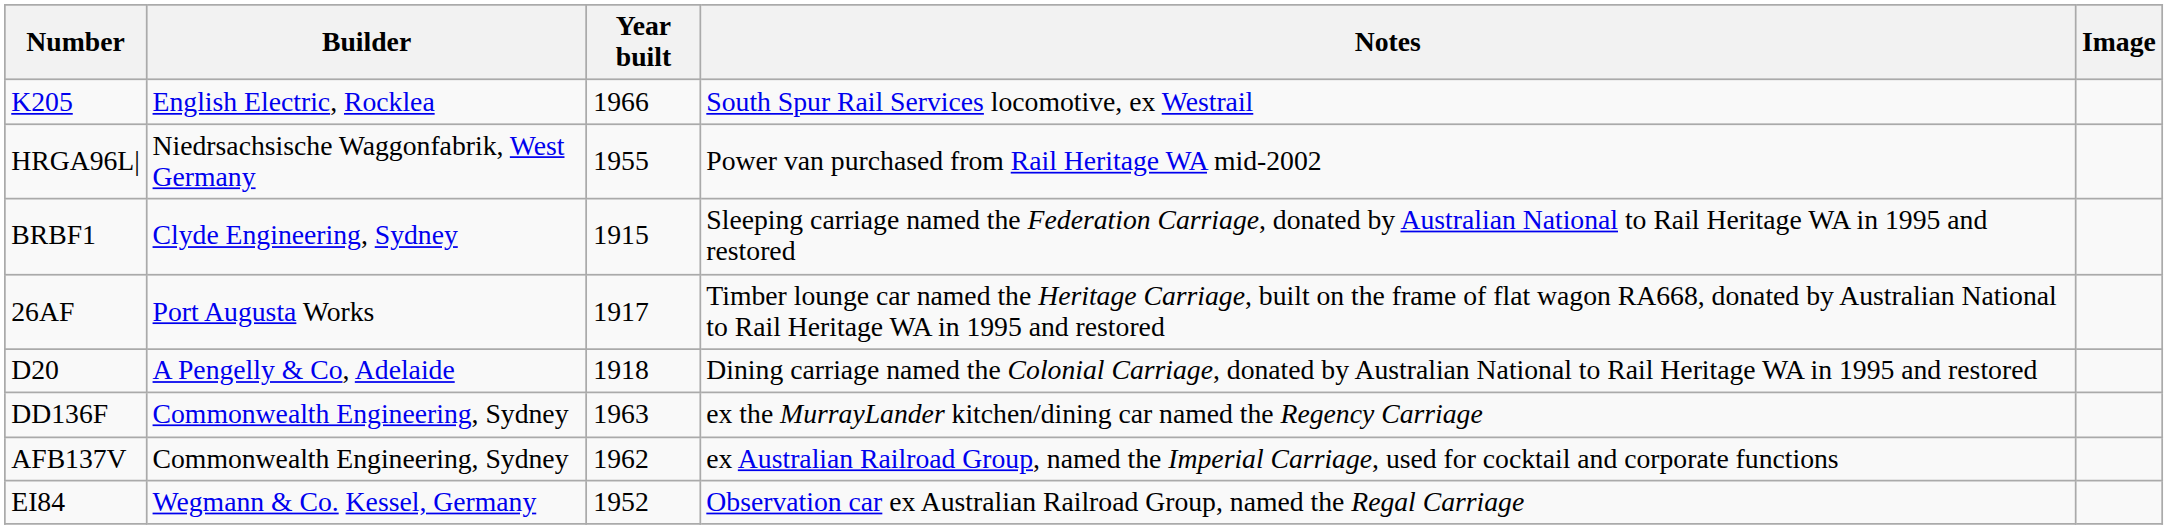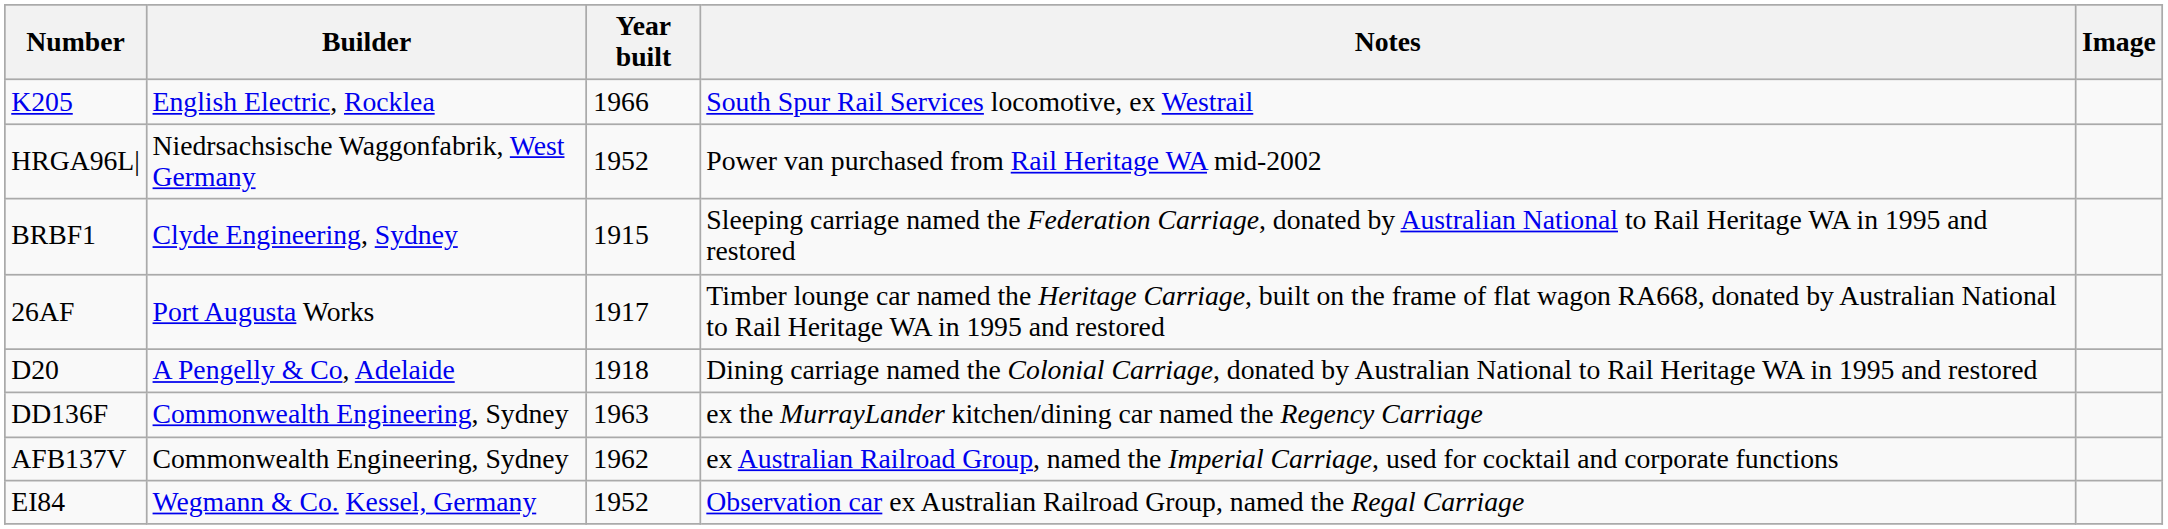 <table class="wikitable">
 <tr>
 <th>Number</th>
 <th>Builder</th>
 <th>Year built</th>
 <th>Notes</th>
 <th>Image</th>
 </tr>
 <tr>
 <td><a href='#'>K205</a></td>
 <td><a href='#'>English Electric</a>, <a href='#'>Rocklea</a></td>
 <td>1966</td>
 <td><a href='#'>South Spur Rail Services</a> locomotive, ex <a href='#'>Westrail</a></td>
 <td></td>
 </tr>
 <tr>
 <td>HRGA96L|</td>
 <td>Niedrsachsische Waggonfabrik, <a href='#'>West Germany</a></td>
-<td>1955</td>
+<td>1952</td>
 <td>Power van purchased from <a href='#'>Rail Heritage WA</a> mid-2002</td>
 <td></td>
 </tr>
 <tr>
 <td>BRBF1</td>
 <td><a href='#'>Clyde Engineering</a>, <a href='#'>Sydney</a></td>
 <td>1915</td>
 <td>Sleeping carriage named the <em>Federation Carriage</em>, donated by <a href='#'>Australian National</a> to Rail Heritage WA in 1995 and restored</td>
 <td></td>
 </tr>
 <tr>
 <td>26AF</td>
 <td><a href='#'>Port Augusta</a> Works</td>
 <td>1917</td>
 <td>Timber lounge car named the <em>Heritage Carriage</em>, built on the frame of flat wagon RA668, donated by Australian National to Rail Heritage WA in 1995 and restored</td>
 <td></td>
 </tr>
 <tr>
 <td>D20</td>
 <td><a href='#'>A Pengelly & Co</a>, <a href='#'>Adelaide</a></td>
 <td>1918</td>
 <td>Dining carriage named the <em>Colonial Carriage</em>, donated by Australian National to Rail Heritage WA in 1995 and restored</td>
 <td></td>
 </tr>
 <tr>
 <td>DD136F</td>
 <td><a href='#'>Commonwealth Engineering</a>, Sydney</td>
 <td>1963</td>
 <td>ex the <em>MurrayLander</em> kitchen/dining car named the <em>Regency Carriage</em></td>
 <td></td>
 </tr>
 <tr>
 <td>AFB137V</td>
 <td>Commonwealth Engineering, Sydney</td>
 <td>1962</td>
 <td>ex <a href='#'>Australian Railroad Group</a>, named the <em>Imperial Carriage</em>, used for cocktail and corporate functions</td>
 <td></td>
 </tr>
 <tr>
 <td>EI84</td>
 <td><a href='#'>Wegmann & Co.</a> <a href='#'>Kessel, Germany</a></td>
 <td>1952</td>
 <td><a href='#'>Observation car</a> ex Australian Railroad Group, named the <em>Regal Carriage</em></td>
 <td></td>
 </tr>
 </table>
